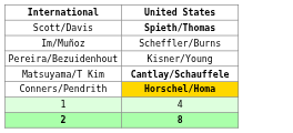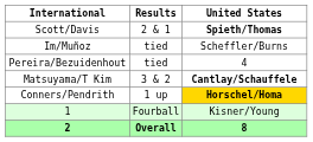 <table border="1" cellpadding="3" style="border-collapse:collapse; text-align:center;">
 <tr>
 <th width="160">International</th>
+<th>Results</th>
 <th width="160">United States</th>
 </tr>
 <tr>
 <td>Scott/Davis</td>
+<td>2 & 1</td>
 <td><strong>Spieth/Thomas</strong></td>
 </tr>
 <tr>
 <td>Im/Muñoz</td>
+<td>tied</td>
 <td>Scheffler/Burns</td>
 </tr>
 <tr>
 <td>Pereira/Bezuidenhout</td>
-<td>Kisner/Young</td>
+<td>tied</td>
+<td>4</td>
 </tr>
 <tr>
 <td>Matsuyama/T Kim</td>
+<td>3 & 2</td>
 <td><strong>Cantlay/Schauffele</strong></td>
 </tr>
 <tr>
 <td>Conners/Pendrith</td>
+<td>1 up</td>
 <td style="background: gold;"><strong>Horschel/Homa</strong></td>
 </tr>
 <tr style="background:#ddffdd;">
 <td>1</td>
-<td>4</td>
+<td>Fourball</td>
+<td>Kisner/Young</td>
 </tr>
 <tr style="background:#aaffaa;">
 <th>2</th>
+<th>Overall</th>
 <th>8</th>
 </tr>
 </table>
